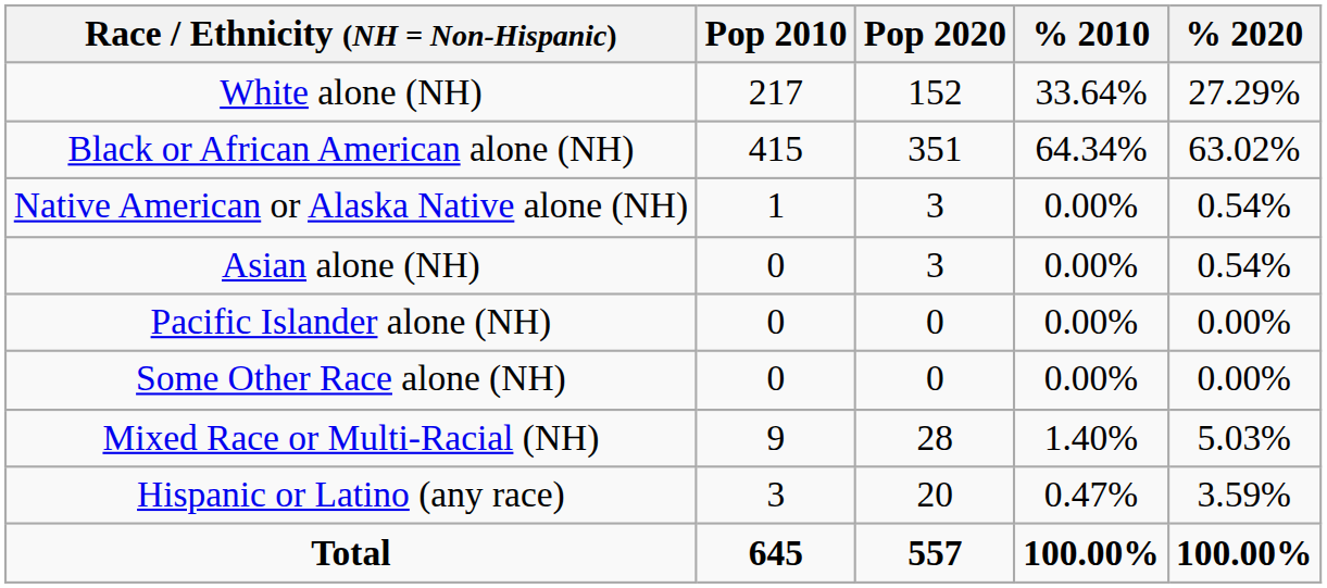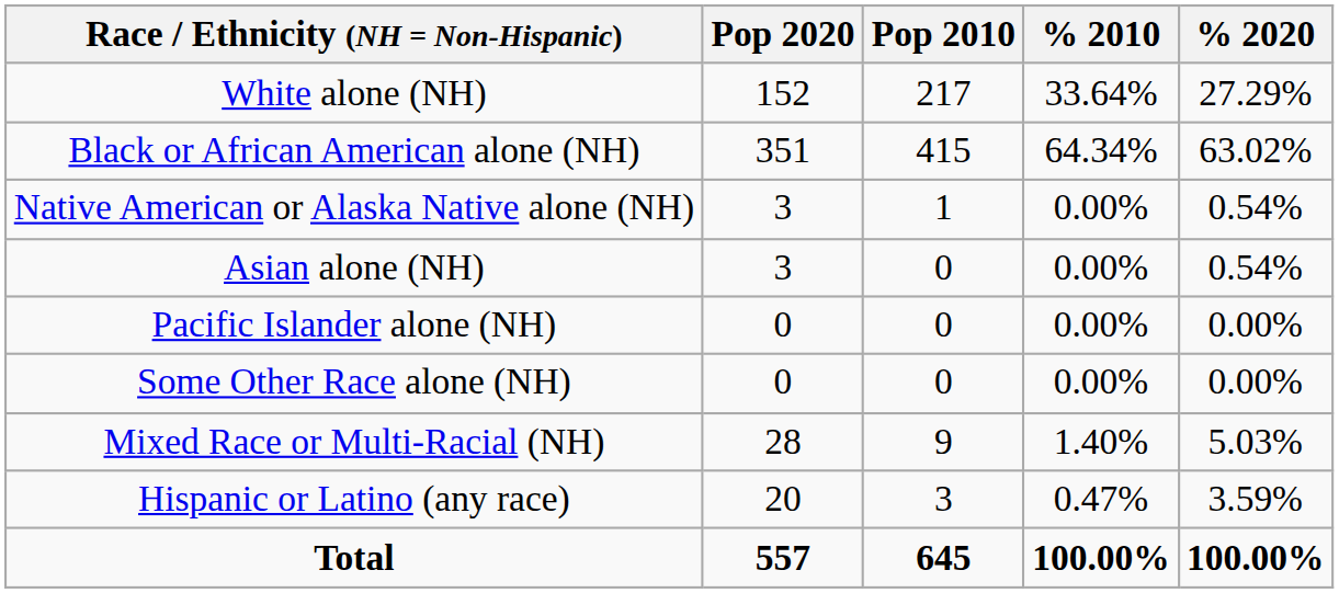 <table class="wikitable" style="text-align:center;">
 <tr>
 <th>Race / Ethnicity <small>(<em>NH = Non-Hispanic</em>)</small></th>
+<th>Pop 2020</th>
 <th>Pop 2010</th>
-<th>Pop 2020</th>
 <th>% 2010</th>
 <th>% 2020</th>
 </tr>
 <tr>
 <td><a href='#'>White</a> alone (NH)</td>
+<td>152</td>
 <td>217</td>
-<td>152</td>
 <td>33.64%</td>
 <td>27.29%</td>
 </tr>
 <tr>
 <td><a href='#'>Black or African American</a> alone (NH)</td>
+<td>351</td>
 <td>415</td>
-<td>351</td>
 <td>64.34%</td>
 <td>63.02%</td>
 </tr>
 <tr>
 <td><a href='#'>Native American</a> or <a href='#'>Alaska Native</a> alone (NH)</td>
+<td>3</td>
 <td>1</td>
-<td>3</td>
 <td>0.00%</td>
 <td>0.54%</td>
 </tr>
 <tr>
 <td><a href='#'>Asian</a> alone (NH)</td>
+<td>3</td>
 <td>0</td>
-<td>3</td>
 <td>0.00%</td>
 <td>0.54%</td>
 </tr>
 <tr>
 <td><a href='#'>Pacific Islander</a> alone (NH)</td>
 <td>0</td>
 <td>0</td>
 <td>0.00%</td>
 <td>0.00%</td>
 </tr>
 <tr>
 <td><a href='#'>Some Other Race</a> alone (NH)</td>
 <td>0</td>
 <td>0</td>
 <td>0.00%</td>
 <td>0.00%</td>
 </tr>
 <tr>
 <td><a href='#'>Mixed Race or Multi-Racial</a> (NH)</td>
+<td>28</td>
 <td>9</td>
-<td>28</td>
 <td>1.40%</td>
 <td>5.03%</td>
 </tr>
 <tr>
 <td><a href='#'>Hispanic or Latino</a> (any race)</td>
+<td>20</td>
 <td>3</td>
-<td>20</td>
 <td>0.47%</td>
 <td>3.59%</td>
 </tr>
 <tr>
 <td><strong>Total</strong></td>
+<td><strong>557</strong></td>
 <td><strong>645</strong></td>
-<td><strong>557</strong></td>
 <td><strong>100.00%</strong></td>
 <td><strong>100.00%</strong></td>
 </tr>
 </table>
